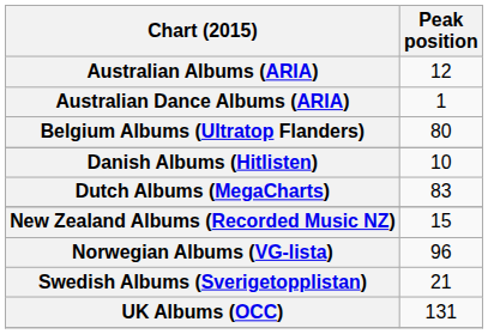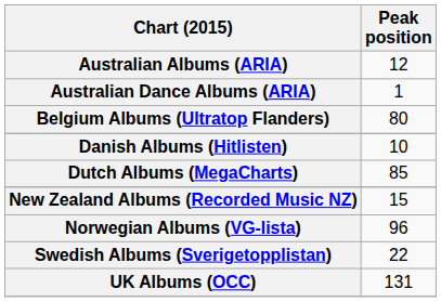 <table class="wikitable sortable plainrowheaders" style="text-align: center;">
 <tr>
 <th scope="col">Chart (2015)</th>
 <th scope="col">Peak<br>position</th>
 </tr>
 <tr>
 <th scope="row">Australian Albums (<a href='#'>ARIA</a>)</th>
 <td>12</td>
 </tr>
 <tr>
 <th scope="row">Australian Dance Albums (<a href='#'>ARIA</a>)</th>
 <td>1</td>
 </tr>
 <tr>
 <th scope="row">Belgium Albums (<a href='#'>Ultratop</a> Flanders)</th>
 <td>80</td>
 </tr>
 <tr>
 </tr>
 <tr>
 <th scope="row">Danish Albums (<a href='#'>Hitlisten</a>)</th>
 <td>10</td>
 </tr>
 <tr>
 <th scope="row">Dutch Albums (<a href='#'>MegaCharts</a>)</th>
-<td>83</td>
+<td>85</td>
 </tr>
 <tr>
 </tr>
 <tr>
 </tr>
 <tr>
 <th scope="row">New Zealand Albums (<a href='#'>Recorded Music NZ</a>)</th>
 <td>15</td>
 </tr>
 <tr>
 <th scope="row">Norwegian Albums (<a href='#'>VG-lista</a>)</th>
 <td>96</td>
 </tr>
 <tr>
 <th scope="row">Swedish Albums (<a href='#'>Sverigetopplistan</a>)</th>
-<td>21</td>
+<td>22</td>
 </tr>
 <tr>
 <th scope="row">UK Albums (<a href='#'>OCC</a>)</th>
 <td>131</td>
 </tr>
 <tr>
 </tr>
 <tr>
 </tr>
 <tr>
 </tr>
 </table>
